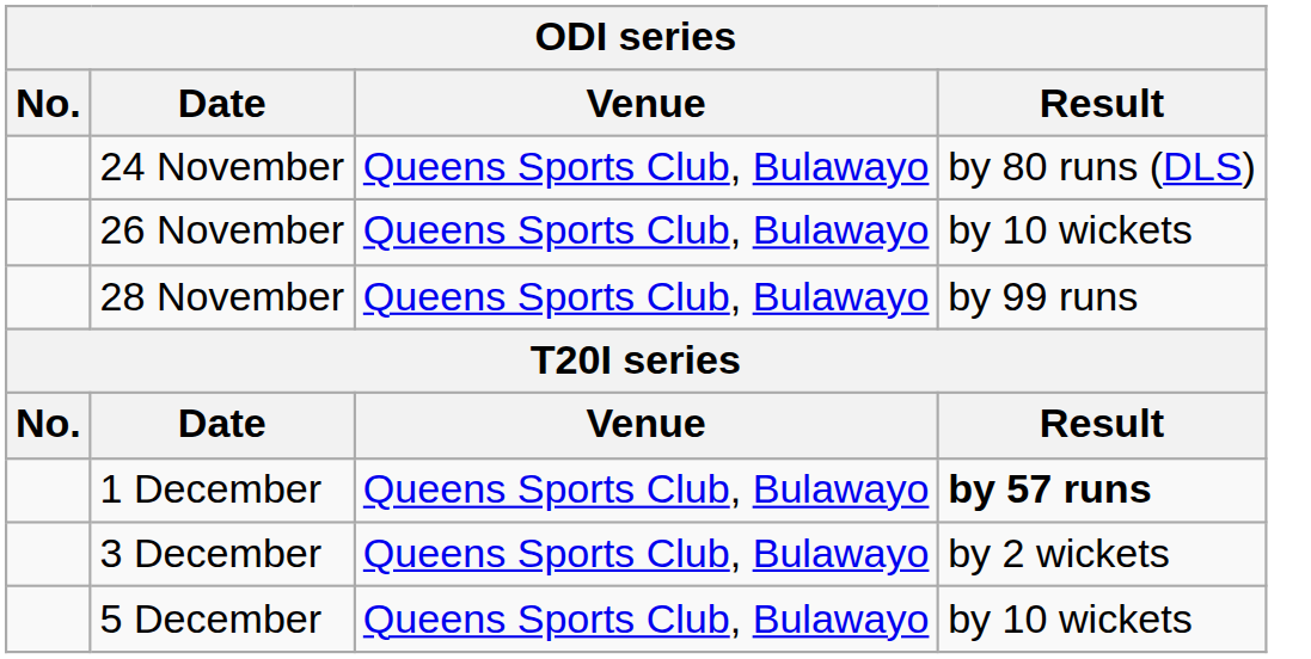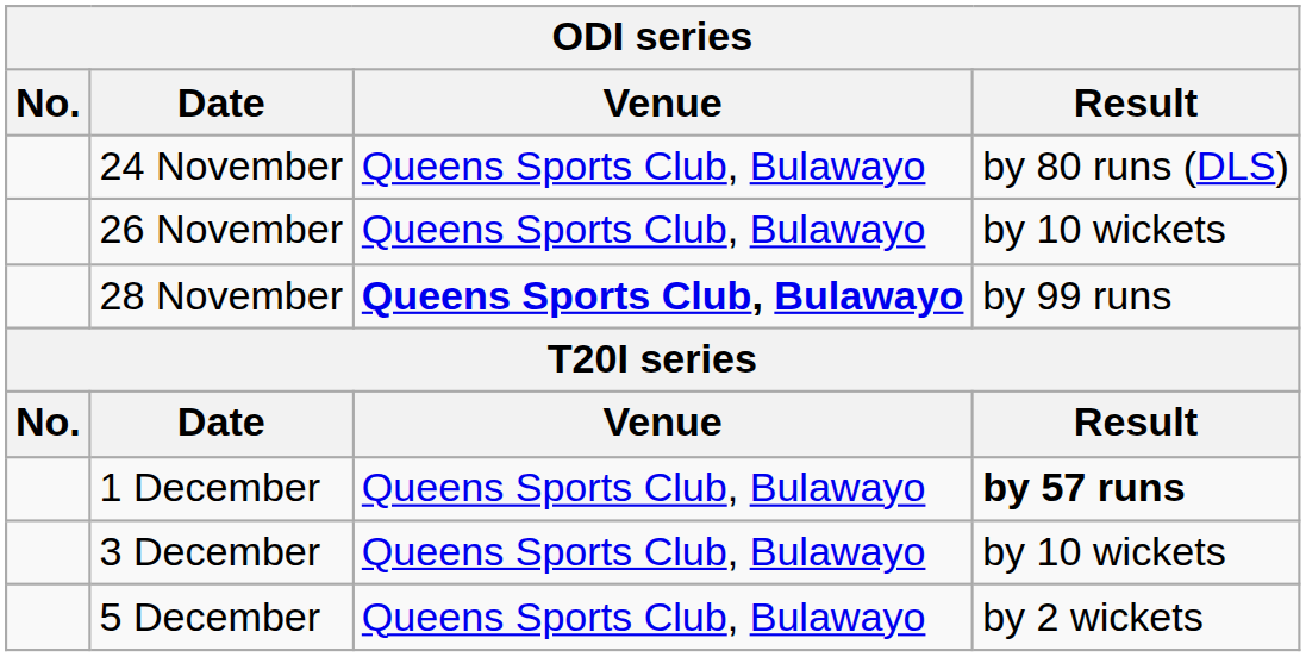 <table class="wikitable">
 <tr>
 <th colspan="4">ODI series</th>
 </tr>
 <tr>
 <th>No.</th>
 <th>Date</th>
 <th>Venue</th>
 <th>Result</th>
 </tr>
 <tr>
 <td></td>
 <td>24 November</td>
 <td><a href='#'>Queens Sports Club</a>, <a href='#'>Bulawayo</a></td>
 <td> by 80 runs (<a href='#'>DLS</a>)</td>
 </tr>
 <tr>
 <td></td>
 <td>26 November</td>
 <td><a href='#'>Queens Sports Club</a>, <a href='#'>Bulawayo</a></td>
 <td> by 10 wickets</td>
 </tr>
 <tr>
 <td></td>
 <td>28 November</td>
-<td><a href='#'>Queens Sports Club</a>, <a href='#'>Bulawayo</a></td>
+<td><strong><a href='#'>Queens Sports Club</a>, <a href='#'>Bulawayo</a></strong></td>
 <td> by 99 runs</td>
 </tr>
 <tr>
 <th colspan="4">T20I series</th>
 </tr>
 <tr>
 <th>No.</th>
 <th>Date</th>
 <th>Venue</th>
 <th>Result</th>
 </tr>
 <tr>
 <td></td>
 <td>1 December</td>
 <td><a href='#'>Queens Sports Club</a>, <a href='#'>Bulawayo</a></td>
 <td><strong> by 57 runs</strong></td>
 </tr>
 <tr>
 <td></td>
 <td>3 December</td>
 <td><a href='#'>Queens Sports Club</a>, <a href='#'>Bulawayo</a></td>
-<td> by 2 wickets</td>
+<td> by 10 wickets</td>
 </tr>
 <tr>
 <td></td>
 <td>5 December</td>
 <td><a href='#'>Queens Sports Club</a>, <a href='#'>Bulawayo</a></td>
-<td> by 10 wickets</td>
+<td> by 2 wickets</td>
 </tr>
 </table>
